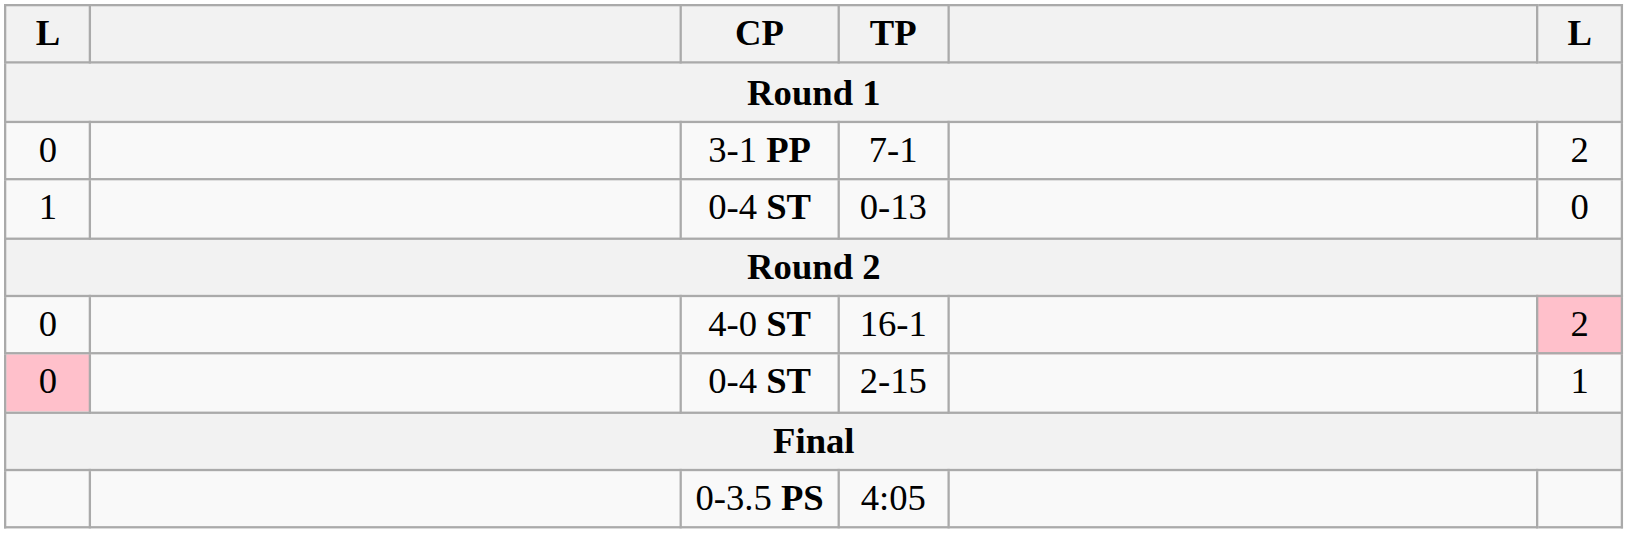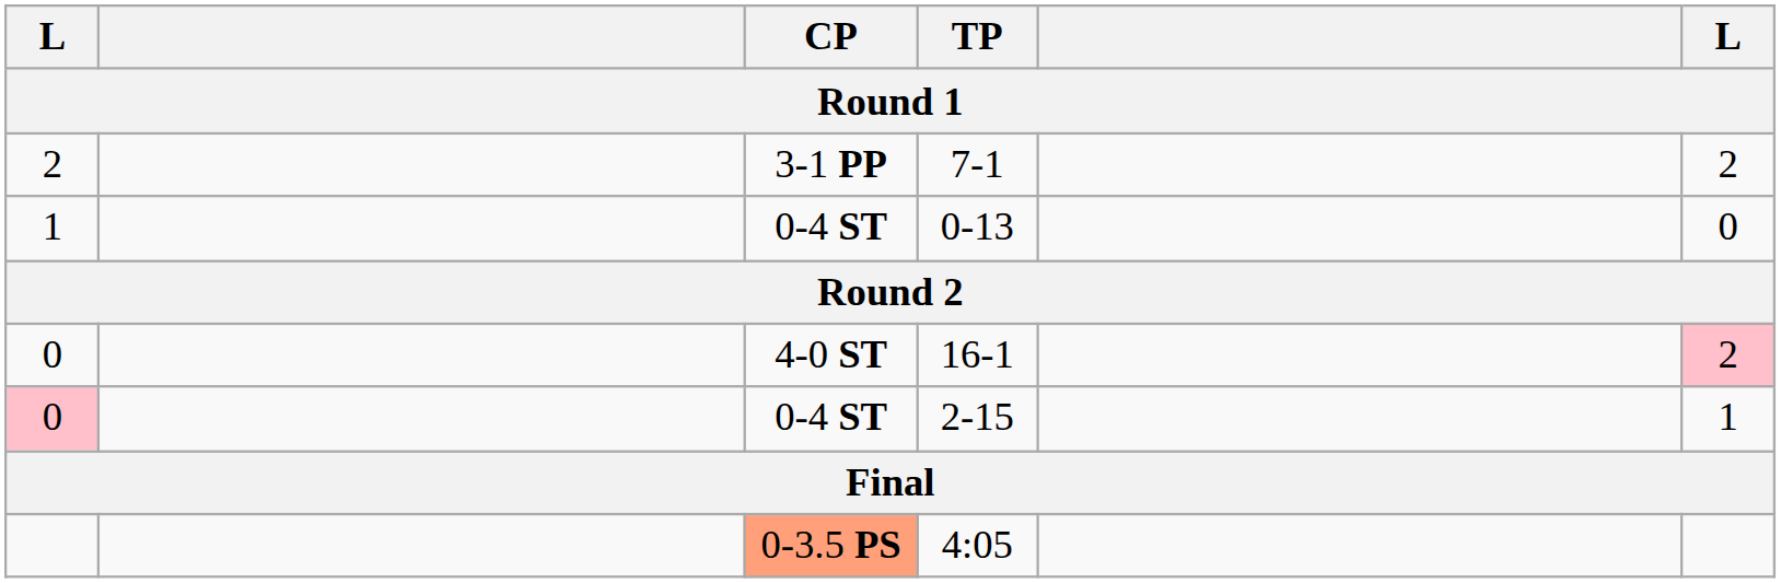 <table class="wikitable" style="text-align: center;" |>
 <tr>
 <th width="30">L</th>
 <th width="250"></th>
 <th width="62">CP</th>
 <th width="40">TP</th>
 <th width="250"></th>
 <th width="30">L</th>
 </tr>
 <tr>
 <th colspan="7">Round 1</th>
 </tr>
 <tr>
-<td>0</td>
+<td>2</td>
 <td style="text-align:left;"><strong></strong></td>
 <td>3-1 <strong>PP</strong></td>
 <td>7-1</td>
 <td style="text-align:left;"></td>
 <td>2</td>
 </tr>
 <tr>
 <td>1</td>
 <td style="text-align:left;"></td>
 <td>0-4 <strong>ST</strong></td>
 <td>0-13</td>
 <td style="text-align:left;"><strong></strong></td>
 <td>0</td>
 </tr>
 <tr>
 <th colspan="7">Round 2</th>
 </tr>
 <tr>
 <td>0</td>
 <td style="text-align:left;"><strong></strong></td>
 <td>4-0 <strong>ST</strong></td>
 <td>16-1</td>
 <td style="text-align:left;"></td>
 <td bgcolor=pink>2</td>
 </tr>
 <tr>
 <td bgcolor=pink>0</td>
 <td style="text-align:left;"></td>
 <td>0-4 <strong>ST</strong></td>
 <td>2-15</td>
 <td style="text-align:left;"><strong></strong></td>
 <td>1</td>
 </tr>
 <tr>
 <th colspan="7">Final</th>
 </tr>
 <tr>
 <td></td>
 <td style="text-align:left;"></td>
-<td>0-3.5 <strong>PS</strong></td>
+<td style="background: lightsalmon;">0-3.5 <strong>PS</strong></td>
 <td>4:05</td>
 <td style="text-align:left;"><strong></strong></td>
 <td></td>
 </tr>
 </table>
